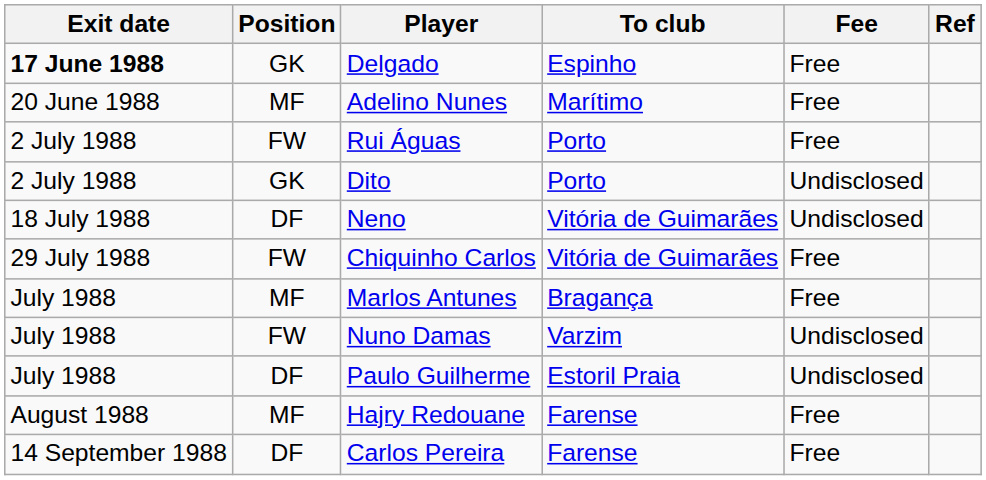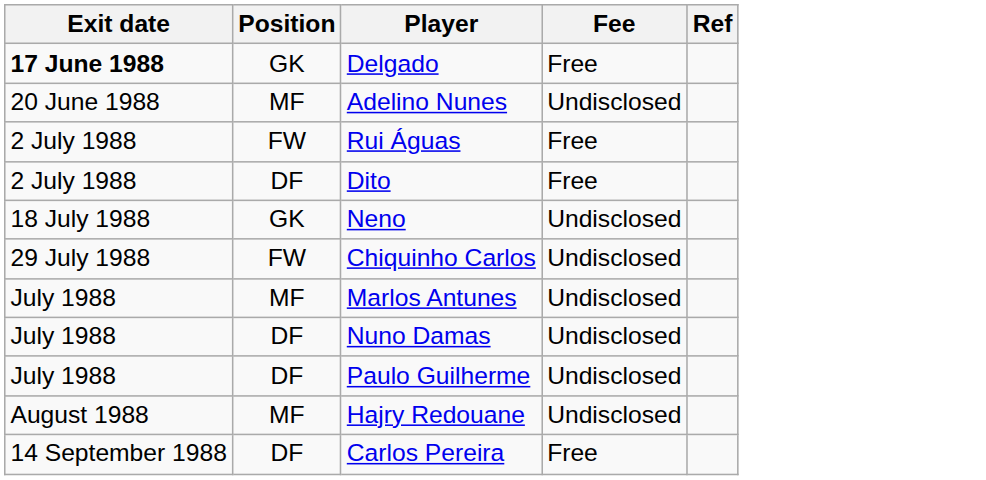 <table class="wikitable">
 <tr>
 <th>Exit date</th>
 <th>Position</th>
 <th>Player</th>
-<th>To club</th>
 <th>Fee</th>
 <th>Ref</th>
 </tr>
 <tr>
 <td><strong>17 June 1988</strong></td>
 <td style="text-align:center;">GK</td>
 <td style="text-align:left;"><a href='#'>Delgado</a></td>
-<td style="text-align:left;"><a href='#'>Espinho</a></td>
 <td>Free</td>
 <td></td>
 </tr>
 <tr>
 <td>20 June 1988</td>
 <td style="text-align:center;">MF</td>
 <td style="text-align:left;"><a href='#'>Adelino Nunes</a></td>
-<td style="text-align:left;"><a href='#'>Marítimo</a></td>
-<td>Free</td>
+<td>Undisclosed</td>
 <td></td>
 </tr>
 <tr>
 <td>2 July 1988</td>
 <td style="text-align:center;">FW</td>
 <td style="text-align:left;"><a href='#'>Rui Águas</a></td>
-<td style="text-align:left;"><a href='#'>Porto</a></td>
 <td>Free</td>
 <td></td>
 </tr>
 <tr>
 <td>2 July 1988</td>
-<td style="text-align:center;">GK</td>
+<td style="text-align:center;">DF</td>
 <td style="text-align:left;"><a href='#'>Dito</a></td>
-<td style="text-align:left;"><a href='#'>Porto</a></td>
-<td>Undisclosed</td>
+<td>Free</td>
 <td></td>
 </tr>
 <tr>
 <td>18 July 1988</td>
-<td style="text-align:center;">DF</td>
+<td style="text-align:center;">GK</td>
 <td style="text-align:left;"><a href='#'>Neno</a></td>
-<td style="text-align:left;"><a href='#'>Vitória de Guimarães</a></td>
 <td>Undisclosed</td>
 <td></td>
 </tr>
 <tr>
 <td>29 July 1988</td>
 <td style="text-align:center;">FW</td>
 <td style="text-align:left;"><a href='#'>Chiquinho Carlos</a></td>
-<td style="text-align:left;"><a href='#'>Vitória de Guimarães</a></td>
-<td>Free</td>
+<td>Undisclosed</td>
 <td></td>
 </tr>
 <tr>
 <td>July 1988</td>
 <td style="text-align:center;">MF</td>
 <td style="text-align:left;"><a href='#'>Marlos Antunes</a></td>
-<td style="text-align:left;"><a href='#'>Bragança</a></td>
-<td>Free</td>
+<td>Undisclosed</td>
 <td></td>
 </tr>
 <tr>
 <td>July 1988</td>
-<td style="text-align:center;">FW</td>
+<td style="text-align:center;">DF</td>
 <td style="text-align:left;"><a href='#'>Nuno Damas</a></td>
-<td style="text-align:left;"><a href='#'>Varzim</a></td>
 <td>Undisclosed</td>
 <td></td>
 </tr>
 <tr>
 <td>July 1988</td>
 <td style="text-align:center;">DF</td>
 <td style="text-align:left;"><a href='#'>Paulo Guilherme</a></td>
-<td style="text-align:left;"><a href='#'>Estoril Praia</a></td>
 <td>Undisclosed</td>
 <td></td>
 </tr>
 <tr>
 <td>August 1988</td>
 <td style="text-align:center;">MF</td>
 <td style="text-align:left;"><a href='#'>Hajry Redouane</a></td>
-<td style="text-align:left;"><a href='#'>Farense</a></td>
-<td>Free</td>
+<td>Undisclosed</td>
 <td></td>
 </tr>
 <tr>
 <td>14 September 1988</td>
 <td style="text-align:center;">DF</td>
 <td style="text-align:left;"><a href='#'>Carlos Pereira</a></td>
-<td style="text-align:left;"><a href='#'>Farense</a></td>
 <td>Free</td>
 <td></td>
 </tr>
 </table>
